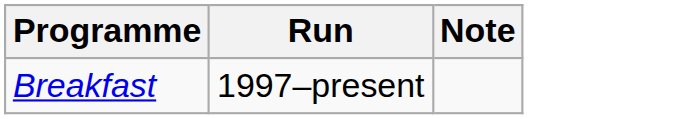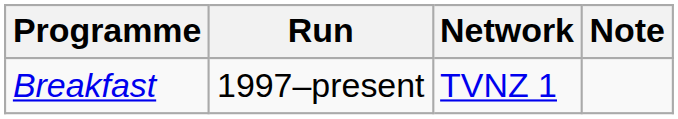 <table class="wikitable">
 <tr>
 <th>Programme</th>
 <th>Run</th>
+<th>Network</th>
 <th>Note</th>
 </tr>
 <tr>
 <td><em><a href='#'>Breakfast</a></em></td>
 <td>1997–present</td>
+<td><a href='#'>TVNZ 1</a></td>
 <td></td>
 </tr>
 </table>
